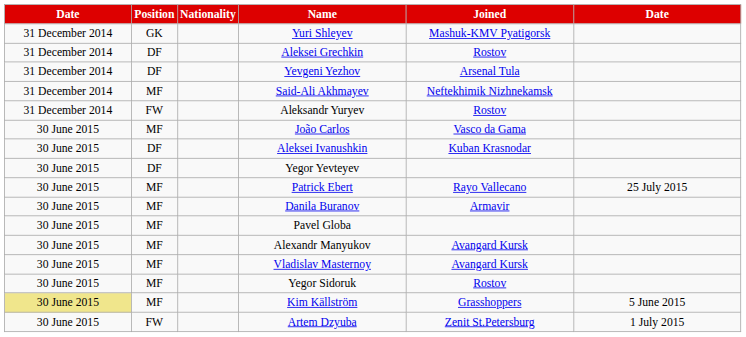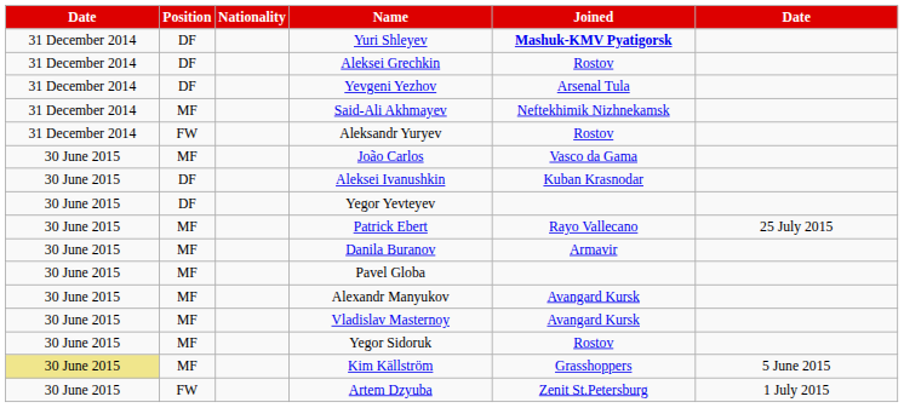 <table class="wikitable"  style="text-align:center; font-size:90%; ">
 <tr>
 <th style="background:#DD0000; color:white; width:150px;">Date</th>
 <th style="background:#DD0000; color:white; width:50px;">Position</th>
 <th style="background:#DD0000; color:white; width:50px;">Nationality</th>
 <th style="background:#DD0000; color:white; width:200px;">Name</th>
 <th style="background:#DD0000; color:white; width:200px;">Joined</th>
 <th style="background:#DD0000; color:white; width:200px;">Date</th>
 </tr>
 <tr>
 <td>31 December 2014</td>
-<td>GK</td>
+<td>DF</td>
 <td></td>
 <td><a href='#'>Yuri Shleyev</a></td>
-<td><a href='#'>Mashuk-KMV Pyatigorsk</a></td>
+<td><strong><a href='#'>Mashuk-KMV Pyatigorsk</a></strong></td>
 <td></td>
 </tr>
 <tr>
 <td>31 December 2014</td>
 <td>DF</td>
 <td></td>
 <td><a href='#'>Aleksei Grechkin</a></td>
 <td><a href='#'>Rostov</a></td>
 <td></td>
 </tr>
 <tr>
 <td>31 December 2014</td>
 <td>DF</td>
 <td></td>
 <td><a href='#'>Yevgeni Yezhov</a></td>
 <td><a href='#'>Arsenal Tula</a></td>
 <td></td>
 </tr>
 <tr>
 <td>31 December 2014</td>
 <td>MF</td>
 <td></td>
 <td><a href='#'>Said-Ali Akhmayev</a></td>
 <td><a href='#'>Neftekhimik Nizhnekamsk</a></td>
 <td></td>
 </tr>
 <tr>
 <td>31 December 2014</td>
 <td>FW</td>
 <td></td>
 <td>Aleksandr Yuryev</td>
 <td><a href='#'>Rostov</a></td>
 <td></td>
 </tr>
 <tr>
 <td>30 June 2015</td>
 <td>MF</td>
 <td></td>
 <td><a href='#'>João Carlos</a></td>
 <td><a href='#'>Vasco da Gama</a></td>
 <td></td>
 </tr>
 <tr>
 <td>30 June 2015</td>
 <td>DF</td>
 <td></td>
 <td><a href='#'>Aleksei Ivanushkin</a></td>
 <td><a href='#'>Kuban Krasnodar</a></td>
 <td></td>
 </tr>
 <tr>
 <td>30 June 2015</td>
 <td>DF</td>
 <td></td>
 <td>Yegor Yevteyev</td>
 <td></td>
 <td></td>
 </tr>
 <tr>
 <td>30 June 2015</td>
 <td>MF</td>
 <td></td>
 <td><a href='#'>Patrick Ebert</a></td>
 <td><a href='#'>Rayo Vallecano</a></td>
 <td>25 July 2015</td>
 </tr>
 <tr>
 <td>30 June 2015</td>
 <td>MF</td>
 <td></td>
 <td><a href='#'>Danila Buranov</a></td>
 <td><a href='#'>Armavir</a></td>
 <td></td>
 </tr>
 <tr>
 <td>30 June 2015</td>
 <td>MF</td>
 <td></td>
 <td>Pavel Globa</td>
 <td></td>
 <td></td>
 </tr>
 <tr>
 <td>30 June 2015</td>
 <td>MF</td>
 <td></td>
 <td>Alexandr Manyukov</td>
 <td><a href='#'>Avangard Kursk</a></td>
 <td></td>
 </tr>
 <tr>
 <td>30 June 2015</td>
 <td>MF</td>
 <td></td>
 <td><a href='#'>Vladislav Masternoy</a></td>
 <td><a href='#'>Avangard Kursk</a></td>
 <td></td>
 </tr>
 <tr>
 <td>30 June 2015</td>
 <td>MF</td>
 <td></td>
 <td>Yegor Sidoruk</td>
 <td><a href='#'>Rostov</a></td>
 <td></td>
 </tr>
 <tr>
 <td style="background: khaki;">30 June 2015</td>
 <td>MF</td>
 <td></td>
 <td><a href='#'>Kim Källström</a></td>
 <td><a href='#'>Grasshoppers</a></td>
 <td>5 June 2015</td>
 </tr>
 <tr>
 <td>30 June 2015</td>
 <td>FW</td>
 <td></td>
 <td><a href='#'>Artem Dzyuba</a></td>
 <td><a href='#'>Zenit St.Petersburg</a></td>
 <td>1 July 2015</td>
 </tr>
 </table>
